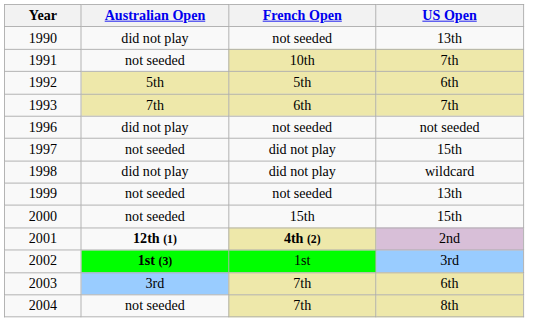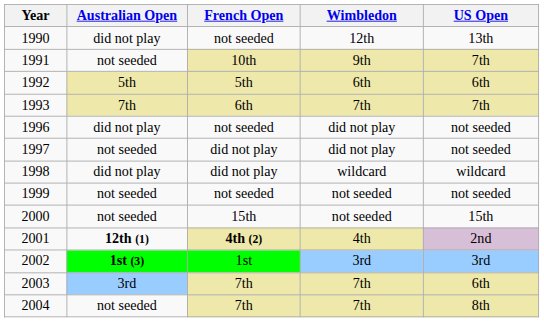 <table class="wikitable" style="text-align:center">
 <tr>
 <th width="80">Year</th>
 <th width="160"><a href='#'>Australian Open</a></th>
 <th width="160"><a href='#'>French Open</a></th>
+<th width="160"><a href='#'>Wimbledon</a></th>
 <th width="160"><a href='#'>US Open</a></th>
 </tr>
 <tr>
 <td>1990</td>
 <td>did not play</td>
 <td bgcolor=>not seeded</td>
+<td bgcolor=>12th</td>
 <td bgcolor=>13th</td>
 </tr>
 <tr>
 <td>1991</td>
 <td bgcolor=>not seeded</td>
 <td bgcolor=eee8aa>10th</td>
+<td bgcolor=eee8aa>9th</td>
 <td bgcolor=eee8aa>7th</td>
 </tr>
 <tr>
 <td>1992</td>
 <td bgcolor=eee8aa>5th</td>
 <td bgcolor=eee8aa>5th</td>
 <td bgcolor=eee8aa>6th</td>
+<td bgcolor=eee8aa>6th</td>
 </tr>
 <tr>
 <td>1993</td>
 <td bgcolor=eee8aa>7th</td>
 <td bgcolor=eee8aa>6th</td>
 <td bgcolor=eee8aa>7th</td>
+<td bgcolor=eee8aa>7th</td>
 </tr>
 <tr>
 <td>1996</td>
 <td>did not play</td>
 <td bgcolor=>not seeded</td>
+<td>did not play</td>
 <td bgcolor=>not seeded</td>
 </tr>
 <tr>
 <td>1997</td>
 <td bgcolor=>not seeded</td>
 <td>did not play</td>
-<td bgcolor=>15th</td>
+<td>did not play</td>
+<td bgcolor=>not seeded</td>
 </tr>
 <tr>
 <td>1998</td>
 <td>did not play</td>
 <td>did not play</td>
 <td>wildcard</td>
+<td>wildcard</td>
 </tr>
 <tr>
 <td>1999</td>
 <td bgcolor=>not seeded</td>
 <td bgcolor=>not seeded</td>
-<td bgcolor=>13th</td>
+<td bgcolor=>not seeded</td>
+<td bgcolor=>not seeded</td>
 </tr>
 <tr>
 <td>2000</td>
 <td bgcolor=>not seeded</td>
 <td bgcolor=>15th</td>
+<td bgcolor=>not seeded</td>
 <td bgcolor=>15th</td>
 </tr>
 <tr>
 <td>2001</td>
 <td bgcolor=><strong>12th <small>(1)</small></strong></td>
 <td bgcolor=eee8aa><strong>4th <small>(2)</small></strong></td>
+<td bgcolor=eee8aa>4th</td>
 <td bgcolor=thistle>2nd</td>
 </tr>
 <tr>
 <td>2002</td>
 <td bgcolor=lime><strong>1st <small>(3)</small></strong></td>
 <td bgcolor=lime>1st</td>
 <td bgcolor=99ccff>3rd</td>
+<td bgcolor=99ccff>3rd</td>
 </tr>
 <tr>
 <td>2003</td>
 <td bgcolor=99ccff>3rd</td>
+<td bgcolor=eee8aa>7th</td>
 <td bgcolor=eee8aa>7th</td>
 <td bgcolor=eee8aa>6th</td>
 </tr>
 <tr>
 <td>2004</td>
 <td bgcolor=>not seeded</td>
 <td bgcolor=eee8aa>7th</td>
+<td bgcolor=eee8aa>7th</td>
 <td bgcolor=eee8aa>8th</td>
 </tr>
 </table>
